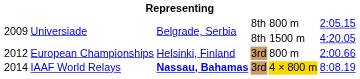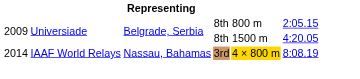 <table>
 <tr>
 <th colspan="6">Representing </th>
 </tr>
 <tr>
 <td rowspan=2>2009</td>
 <td rowspan=2><a href='#'>Universiade</a></td>
 <td rowspan=2><a href='#'>Belgrade, Serbia</a></td>
 <td>8th</td>
 <td>800 m</td>
 <td><a href='#'>2:05.15</a></td>
 </tr>
 <tr>
 <td>8th</td>
 <td>1500 m</td>
 <td><a href='#'>4:20.05</a></td>
 </tr>
 <tr>
-<td>2012</td>
-<td><a href='#'>European Championships</a></td>
-<td><a href='#'>Helsinki, Finland</a></td>
-<td bgcolor=cc9966>3rd</td>
-<td>800 m</td>
-<td><a href='#'>2:00.66</a></td>
-</tr>
-<tr>
 <td>2014</td>
 <td><a href='#'>IAAF World Relays</a></td>
-<td><strong><a href='#'>Nassau, Bahamas</a></strong></td>
+<td><a href='#'>Nassau, Bahamas</a></td>
 <td bgcolor=cc9966>3rd</td>
 <td style="background: gold;">4 × 800 m</td>
 <td><a href='#'>8:08.19</a></td>
 </tr>
 </table>
